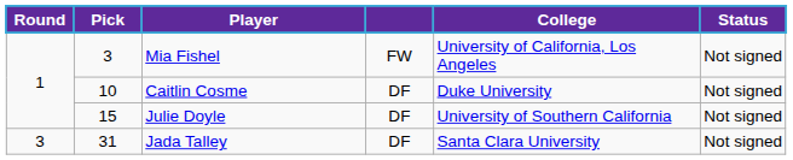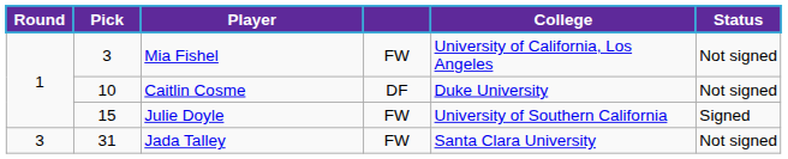 <table class="wikitable" style="text-align:left; font-size:95%;">
 <tr>
 <th style="background:#5E299A; color:white; border:2px solid #3aadd9; width:55px;">Round</th>
 <th style="background:#5E299A; color:white; border:2px solid #3aadd9; width:55px;">Pick</th>
 <th style="background:#5E299A; color:white; border:2px solid #3aadd9; width:200px;">Player</th>
 <th style="background:#5E299A; color:white; border:2px solid #3aadd9; width:55px;"></th>
 <th style="background:#5E299A; color:white; border:2px solid #3aadd9; width:240px;">College</th>
 <th style="background:#5E299A; color:white; border:2px solid #3aadd9">Status</th>
 </tr>
 <tr>
 <td rowspan="3" style="text-align: center;">1</td>
 <td style="text-align: center;">3</td>
 <td> <a href='#'>Mia Fishel</a></td>
 <td style="text-align: center;">FW</td>
 <td> <a href='#'>University of California, Los Angeles</a></td>
 <td>Not signed</td>
 </tr>
 <tr>
 <td style="text-align: center;">10</td>
 <td> <a href='#'>Caitlin Cosme</a></td>
 <td style="text-align: center;">DF</td>
 <td> <a href='#'>Duke University</a></td>
 <td>Not signed</td>
 </tr>
 <tr>
 <td style="text-align: center;">15</td>
 <td> <a href='#'>Julie Doyle</a></td>
-<td style="text-align: center;">DF</td>
+<td style="text-align: center;">FW</td>
 <td> <a href='#'>University of Southern California</a></td>
-<td>Not signed</td>
+<td>Signed</td>
 </tr>
 <tr>
 <td style="text-align: center;">3</td>
 <td style="text-align: center;">31</td>
 <td> <a href='#'>Jada Talley</a></td>
-<td style="text-align: center;">DF</td>
+<td style="text-align: center;">FW</td>
 <td> <a href='#'>Santa Clara University</a></td>
 <td>Not signed</td>
 </tr>
 </table>
